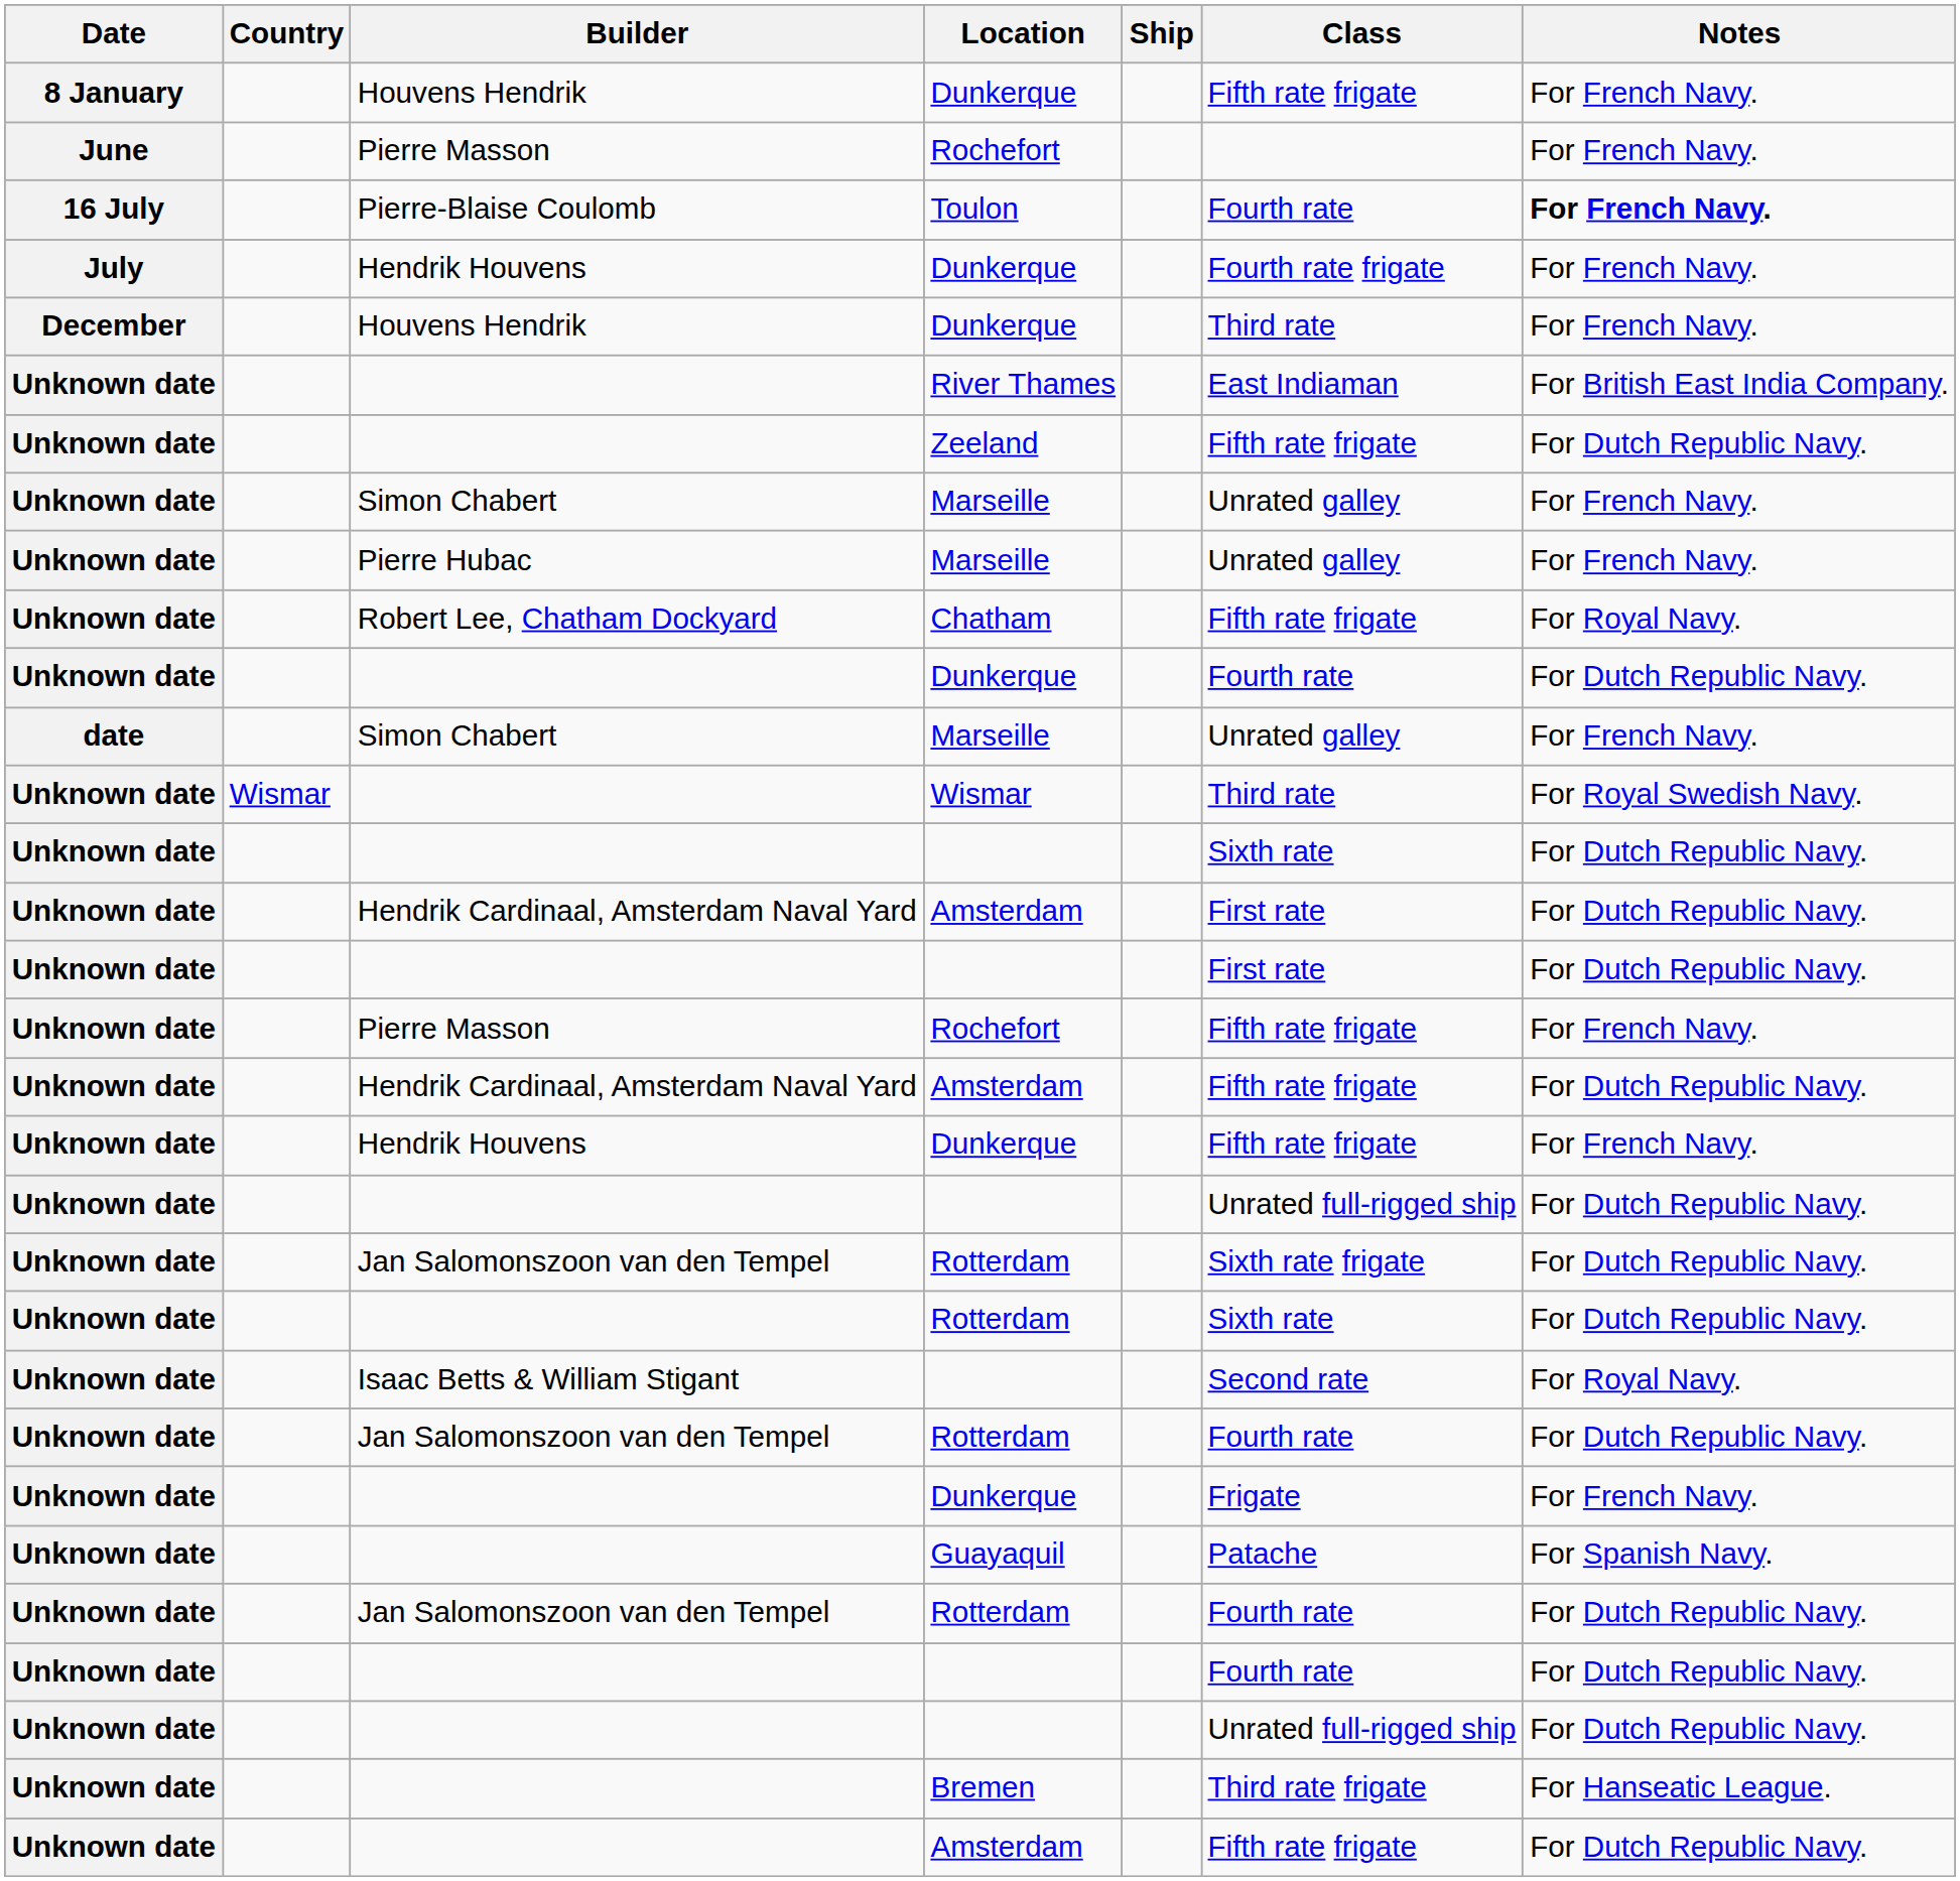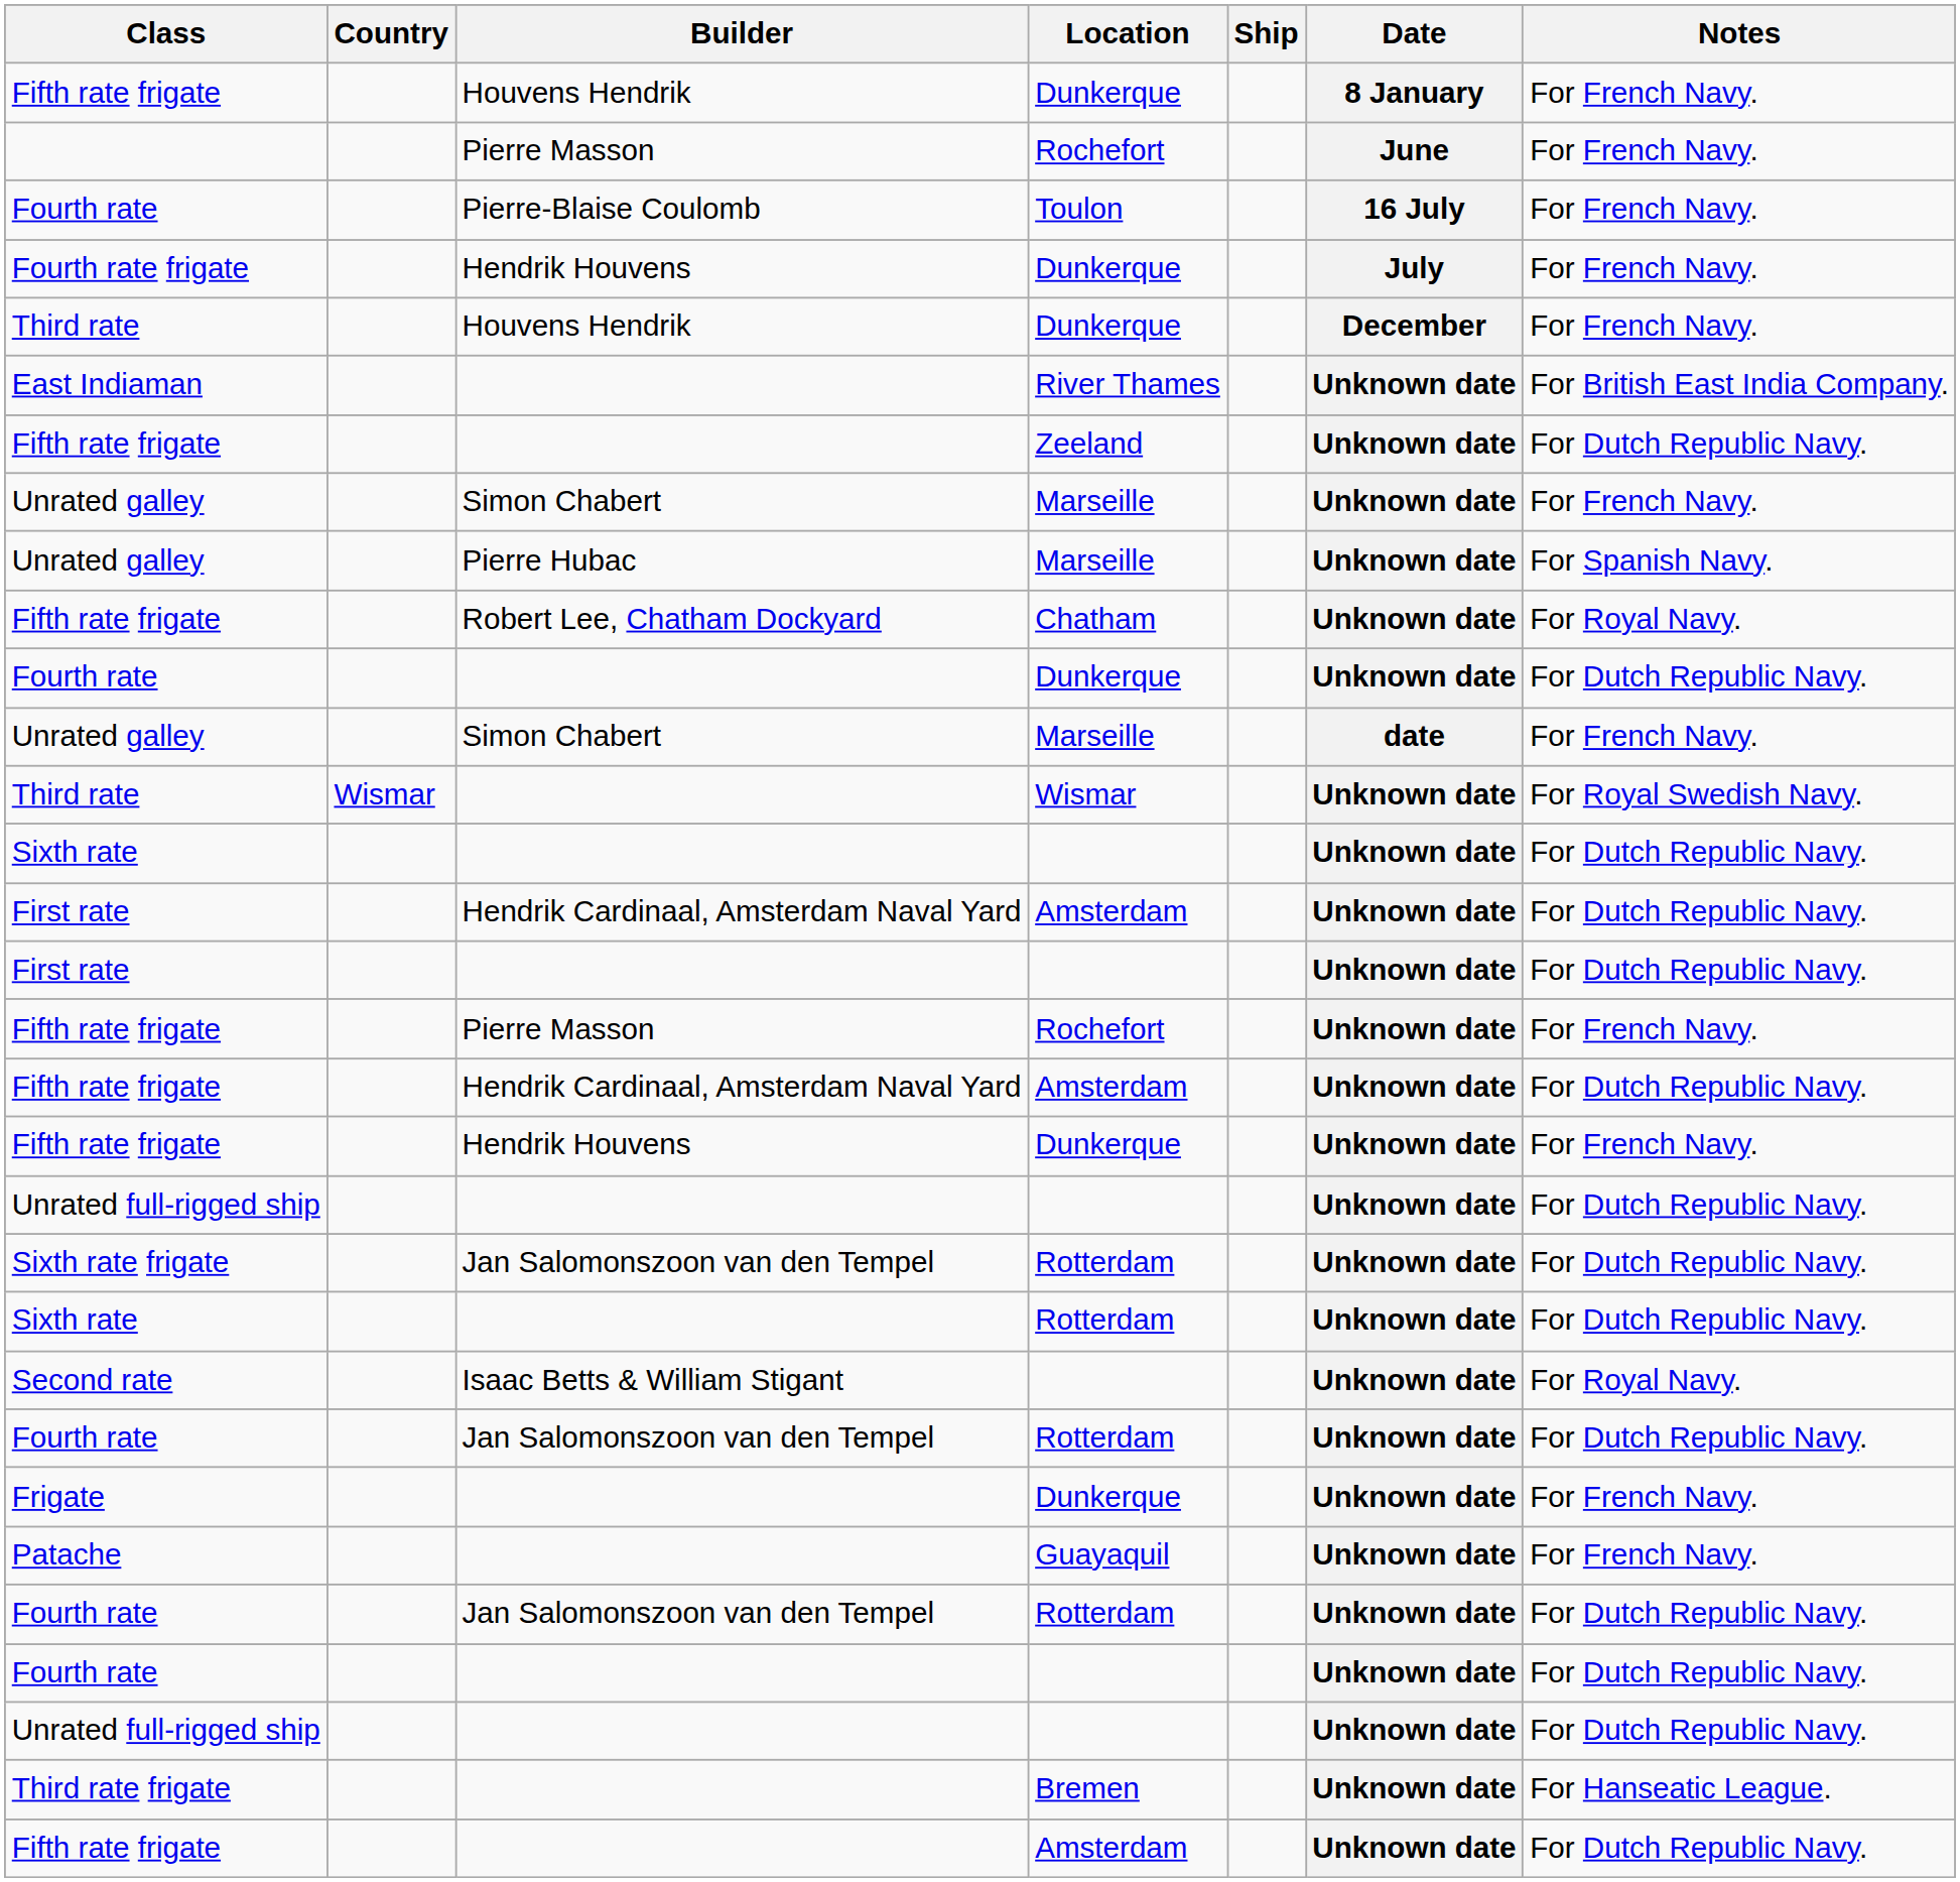 <table class="wikitable sortable" style="font-size:1.00em; line-height:1.5em;">
 <tr>
-<th>Date</th>
+<th>Class</th>
 <th>Country</th>
 <th>Builder</th>
 <th>Location</th>
 <th>Ship</th>
-<th>Class</th>
+<th>Date</th>
 <th>Notes</th>
 </tr>
 <tr ---->
-<th>8 January</th>
+<td><a href='#'>Fifth rate</a> <a href='#'>frigate</a></td>
 <td></td>
 <td>Houvens Hendrik</td>
 <td><a href='#'>Dunkerque</a></td>
 <td><strong></strong></td>
-<td><a href='#'>Fifth rate</a> <a href='#'>frigate</a></td>
+<th>8 January</th>
 <td>For <a href='#'>French Navy</a>.</td>
 </tr>
 <tr ---->
-<th>June</th>
+<td></td>
 <td></td>
 <td>Pierre Masson</td>
 <td><a href='#'>Rochefort</a></td>
 <td><strong></strong></td>
-<td></td>
+<th>June</th>
 <td>For <a href='#'>French Navy</a>.</td>
 </tr>
 <tr ---->
-<th>16 July</th>
+<td><a href='#'>Fourth rate</a></td>
 <td></td>
 <td>Pierre-Blaise Coulomb</td>
 <td><a href='#'>Toulon</a></td>
 <td><strong></strong></td>
-<td><a href='#'>Fourth rate</a></td>
-<td><strong>For <a href='#'>French Navy</a>.</strong></td>
+<th>16 July</th>
+<td>For <a href='#'>French Navy</a>.</td>
 </tr>
 <tr ---->
-<th>July</th>
+<td><a href='#'>Fourth rate</a> <a href='#'>frigate</a></td>
 <td></td>
 <td>Hendrik Houvens</td>
 <td><a href='#'>Dunkerque</a></td>
 <td><strong></strong></td>
-<td><a href='#'>Fourth rate</a> <a href='#'>frigate</a></td>
+<th>July</th>
 <td>For <a href='#'>French Navy</a>.</td>
 </tr>
 <tr ---->
-<th>December</th>
+<td><a href='#'>Third rate</a></td>
 <td></td>
 <td>Houvens Hendrik</td>
 <td><a href='#'>Dunkerque</a></td>
 <td><strong></strong></td>
-<td><a href='#'>Third rate</a></td>
+<th>December</th>
 <td>For <a href='#'>French Navy</a>.</td>
 </tr>
 <tr ---->
-<th>Unknown date</th>
+<td><a href='#'>East Indiaman</a></td>
 <td></td>
 <td></td>
 <td><a href='#'>River Thames</a></td>
 <td><strong></strong></td>
-<td><a href='#'>East Indiaman</a></td>
+<th>Unknown date</th>
 <td>For <a href='#'>British East India Company</a>.</td>
 </tr>
 <tr ---->
-<th>Unknown date</th>
+<td><a href='#'>Fifth rate</a> <a href='#'>frigate</a></td>
 <td></td>
 <td></td>
 <td><a href='#'>Zeeland</a></td>
 <td><strong></strong></td>
-<td><a href='#'>Fifth rate</a> <a href='#'>frigate</a></td>
+<th>Unknown date</th>
 <td>For <a href='#'>Dutch Republic Navy</a>.</td>
 </tr>
 <tr ---->
-<th>Unknown date</th>
+<td>Unrated <a href='#'>galley</a></td>
 <td></td>
 <td>Simon Chabert</td>
 <td><a href='#'>Marseille</a></td>
 <td><strong></strong></td>
-<td>Unrated <a href='#'>galley</a></td>
+<th>Unknown date</th>
 <td>For <a href='#'>French Navy</a>.</td>
 </tr>
 <tr ---->
-<th>Unknown date</th>
+<td>Unrated <a href='#'>galley</a></td>
 <td></td>
 <td>Pierre Hubac</td>
 <td><a href='#'>Marseille</a></td>
 <td><strong></strong></td>
-<td>Unrated <a href='#'>galley</a></td>
-<td>For <a href='#'>French Navy</a>.</td>
+<th>Unknown date</th>
+<td>For <a href='#'>Spanish Navy</a>.</td>
 </tr>
 <tr ---->
-<th>Unknown date</th>
+<td><a href='#'>Fifth rate</a> <a href='#'>frigate</a></td>
 <td></td>
 <td>Robert Lee, <a href='#'>Chatham Dockyard</a></td>
 <td><a href='#'>Chatham</a></td>
 <td><strong></strong></td>
-<td><a href='#'>Fifth rate</a> <a href='#'>frigate</a></td>
+<th>Unknown date</th>
 <td>For <a href='#'>Royal Navy</a>.</td>
 </tr>
 <tr ---->
-<th>Unknown date</th>
+<td><a href='#'>Fourth rate</a></td>
 <td></td>
 <td></td>
 <td><a href='#'>Dunkerque</a></td>
 <td><strong></strong></td>
-<td><a href='#'>Fourth rate</a></td>
+<th>Unknown date</th>
 <td>For <a href='#'>Dutch Republic Navy</a>.</td>
 </tr>
 <tr ---->
-<th>date</th>
+<td>Unrated <a href='#'>galley</a></td>
 <td></td>
 <td>Simon Chabert</td>
 <td><a href='#'>Marseille</a></td>
 <td><strong></strong></td>
-<td>Unrated <a href='#'>galley</a></td>
+<th>date</th>
 <td>For <a href='#'>French Navy</a>.</td>
 </tr>
 <tr ---->
-<th>Unknown date</th>
+<td><a href='#'>Third rate</a></td>
 <td> <a href='#'>Wismar</a></td>
 <td></td>
 <td><a href='#'>Wismar</a></td>
 <td><strong></strong></td>
-<td><a href='#'>Third rate</a></td>
+<th>Unknown date</th>
 <td>For <a href='#'>Royal Swedish Navy</a>.</td>
 </tr>
 <tr ---->
-<th>Unknown date</th>
+<td><a href='#'>Sixth rate</a></td>
 <td></td>
 <td></td>
 <td></td>
 <td><strong></strong></td>
-<td><a href='#'>Sixth rate</a></td>
+<th>Unknown date</th>
 <td>For <a href='#'>Dutch Republic Navy</a>.</td>
 </tr>
 <tr ---->
-<th>Unknown date</th>
+<td><a href='#'>First rate</a></td>
 <td></td>
 <td>Hendrik Cardinaal, Amsterdam Naval Yard</td>
 <td><a href='#'>Amsterdam</a></td>
 <td><strong></strong></td>
-<td><a href='#'>First rate</a></td>
+<th>Unknown date</th>
 <td>For <a href='#'>Dutch Republic Navy</a>.</td>
 </tr>
 <tr ---->
-<th>Unknown date</th>
+<td><a href='#'>First rate</a></td>
 <td></td>
 <td></td>
 <td></td>
 <td><strong></strong></td>
-<td><a href='#'>First rate</a></td>
+<th>Unknown date</th>
 <td>For <a href='#'>Dutch Republic Navy</a>.</td>
 </tr>
 <tr ---->
-<th>Unknown date</th>
+<td><a href='#'>Fifth rate</a> <a href='#'>frigate</a></td>
 <td></td>
 <td>Pierre Masson</td>
 <td><a href='#'>Rochefort</a></td>
 <td><strong></strong></td>
-<td><a href='#'>Fifth rate</a> <a href='#'>frigate</a></td>
+<th>Unknown date</th>
 <td>For <a href='#'>French Navy</a>.</td>
 </tr>
 <tr ---->
-<th>Unknown date</th>
+<td><a href='#'>Fifth rate</a> <a href='#'>frigate</a></td>
 <td></td>
 <td>Hendrik Cardinaal, Amsterdam Naval Yard</td>
 <td><a href='#'>Amsterdam</a></td>
 <td><strong></strong></td>
-<td><a href='#'>Fifth rate</a> <a href='#'>frigate</a></td>
+<th>Unknown date</th>
 <td>For <a href='#'>Dutch Republic Navy</a>.</td>
 </tr>
 <tr ---->
-<th>Unknown date</th>
+<td><a href='#'>Fifth rate</a> <a href='#'>frigate</a></td>
 <td></td>
 <td>Hendrik Houvens</td>
 <td><a href='#'>Dunkerque</a></td>
 <td><strong></strong></td>
-<td><a href='#'>Fifth rate</a> <a href='#'>frigate</a></td>
+<th>Unknown date</th>
 <td>For <a href='#'>French Navy</a>.</td>
 </tr>
 <tr ---->
-<th>Unknown date</th>
+<td>Unrated <a href='#'>full-rigged ship</a></td>
 <td></td>
 <td></td>
 <td></td>
 <td><strong></strong></td>
-<td>Unrated <a href='#'>full-rigged ship</a></td>
+<th>Unknown date</th>
 <td>For <a href='#'>Dutch Republic Navy</a>.</td>
 </tr>
 <tr ---->
-<th>Unknown date</th>
+<td><a href='#'>Sixth rate</a> <a href='#'>frigate</a></td>
 <td></td>
 <td>Jan Salomonszoon van den Tempel</td>
 <td><a href='#'>Rotterdam</a></td>
 <td><strong></strong></td>
-<td><a href='#'>Sixth rate</a> <a href='#'>frigate</a></td>
+<th>Unknown date</th>
 <td>For <a href='#'>Dutch Republic Navy</a>.</td>
 </tr>
 <tr ---->
-<th>Unknown date</th>
+<td><a href='#'>Sixth rate</a></td>
 <td></td>
 <td></td>
 <td><a href='#'>Rotterdam</a></td>
 <td><strong></strong></td>
-<td><a href='#'>Sixth rate</a></td>
+<th>Unknown date</th>
 <td>For <a href='#'>Dutch Republic Navy</a>.</td>
 </tr>
 <tr ---->
-<th>Unknown date</th>
+<td><a href='#'>Second rate</a></td>
 <td></td>
 <td>Isaac Betts & William Stigant</td>
 <td></td>
 <td><strong></strong></td>
-<td><a href='#'>Second rate</a></td>
+<th>Unknown date</th>
 <td>For <a href='#'>Royal Navy</a>.</td>
 </tr>
 <tr ---->
-<th>Unknown date</th>
+<td><a href='#'>Fourth rate</a></td>
 <td></td>
 <td>Jan Salomonszoon van den Tempel</td>
 <td><a href='#'>Rotterdam</a></td>
 <td><strong></strong></td>
-<td><a href='#'>Fourth rate</a></td>
+<th>Unknown date</th>
 <td>For <a href='#'>Dutch Republic Navy</a>.</td>
 </tr>
 <tr ---->
-<th>Unknown date</th>
+<td><a href='#'>Frigate</a></td>
 <td></td>
 <td></td>
 <td><a href='#'>Dunkerque</a></td>
 <td><strong></strong></td>
-<td><a href='#'>Frigate</a></td>
+<th>Unknown date</th>
 <td>For <a href='#'>French Navy</a>.</td>
 </tr>
 <tr ---->
-<th>Unknown date</th>
+<td><a href='#'>Patache</a></td>
 <td></td>
 <td></td>
 <td><a href='#'>Guayaquil</a></td>
 <td><strong></strong></td>
-<td><a href='#'>Patache</a></td>
-<td>For <a href='#'>Spanish Navy</a>.</td>
+<th>Unknown date</th>
+<td>For <a href='#'>French Navy</a>.</td>
 </tr>
 <tr ---->
-<th>Unknown date</th>
+<td><a href='#'>Fourth rate</a></td>
 <td></td>
 <td>Jan Salomonszoon van den Tempel</td>
 <td><a href='#'>Rotterdam</a></td>
 <td><strong></strong></td>
-<td><a href='#'>Fourth rate</a></td>
+<th>Unknown date</th>
 <td>For <a href='#'>Dutch Republic Navy</a>.</td>
 </tr>
 <tr ---->
-<th>Unknown date</th>
+<td><a href='#'>Fourth rate</a></td>
 <td></td>
 <td></td>
 <td></td>
 <td><strong></strong></td>
-<td><a href='#'>Fourth rate</a></td>
+<th>Unknown date</th>
 <td>For <a href='#'>Dutch Republic Navy</a>.</td>
 </tr>
 <tr ---->
-<th>Unknown date</th>
+<td>Unrated <a href='#'>full-rigged ship</a></td>
 <td></td>
 <td></td>
 <td></td>
 <td><strong></strong></td>
-<td>Unrated <a href='#'>full-rigged ship</a></td>
+<th>Unknown date</th>
 <td>For <a href='#'>Dutch Republic Navy</a>.</td>
 </tr>
 <tr ---->
-<th>Unknown date</th>
+<td><a href='#'>Third rate</a> <a href='#'>frigate</a></td>
 <td></td>
 <td></td>
 <td><a href='#'>Bremen</a></td>
 <td><strong></strong></td>
-<td><a href='#'>Third rate</a> <a href='#'>frigate</a></td>
+<th>Unknown date</th>
 <td>For <a href='#'>Hanseatic League</a>.</td>
 </tr>
 <tr ---->
-<th>Unknown date</th>
+<td><a href='#'>Fifth rate</a> <a href='#'>frigate</a></td>
 <td></td>
 <td></td>
 <td><a href='#'>Amsterdam</a></td>
 <td><strong></strong></td>
-<td><a href='#'>Fifth rate</a> <a href='#'>frigate</a></td>
+<th>Unknown date</th>
 <td>For <a href='#'>Dutch Republic Navy</a>.</td>
 </tr>
 </table>
